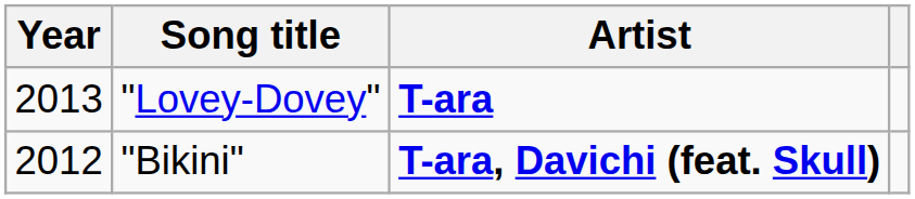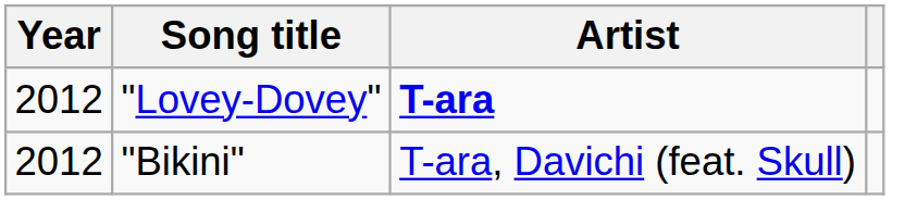 <table class="wikitable">
 <tr>
 <th>Year</th>
 <th>Song title</th>
 <th>Artist</th>
 <th></th>
 </tr>
 <tr>
-<td>2013</td>
+<td>2012</td>
 <td>"<a href='#'>Lovey-Dovey</a>"</td>
 <td><strong><a href='#'>T-ara</a></strong></td>
 <td></td>
 </tr>
 <tr>
 <td>2012</td>
 <td>"Bikini"</td>
-<td><strong><a href='#'>T-ara</a>, <a href='#'>Davichi</a> (feat. <a href='#'>Skull</a>)</strong></td>
+<td><a href='#'>T-ara</a>, <a href='#'>Davichi</a> (feat. <a href='#'>Skull</a>)</td>
 <td></td>
 </tr>
 </table>
